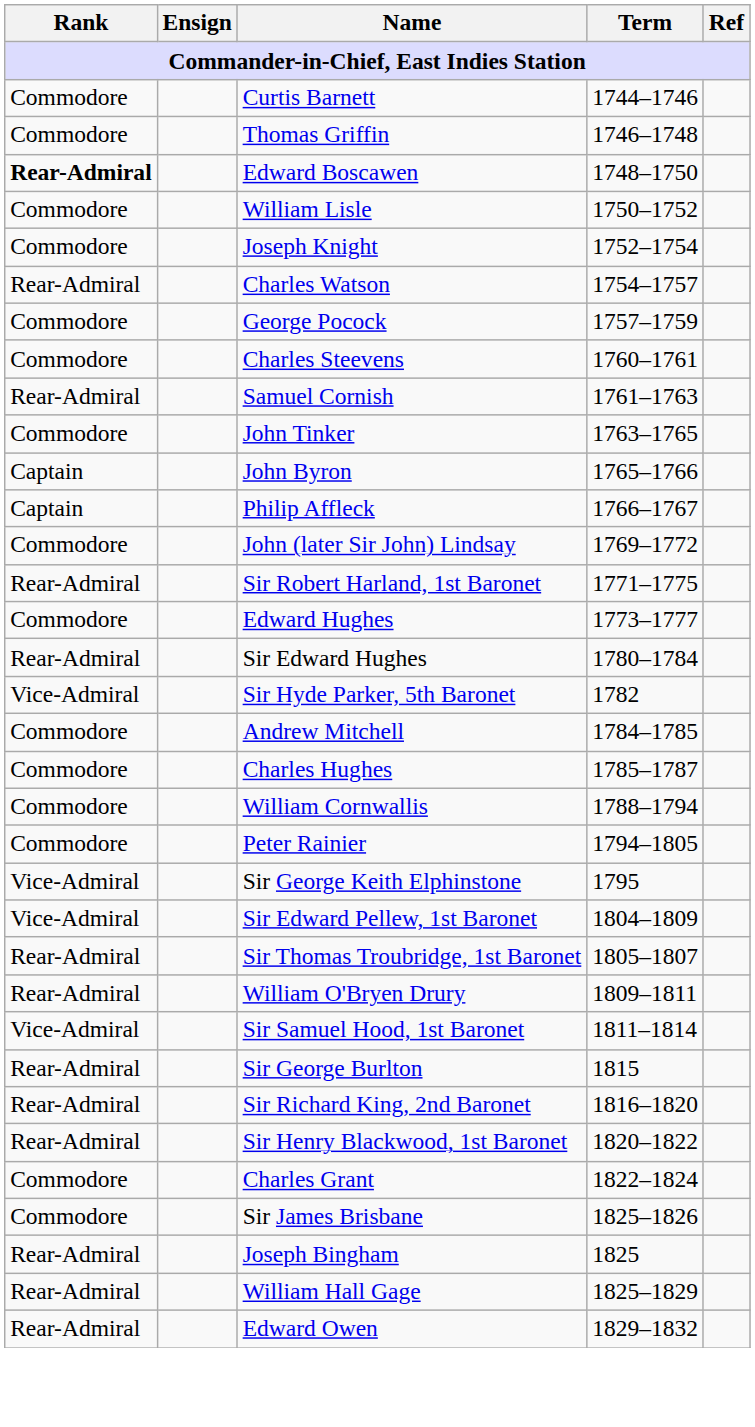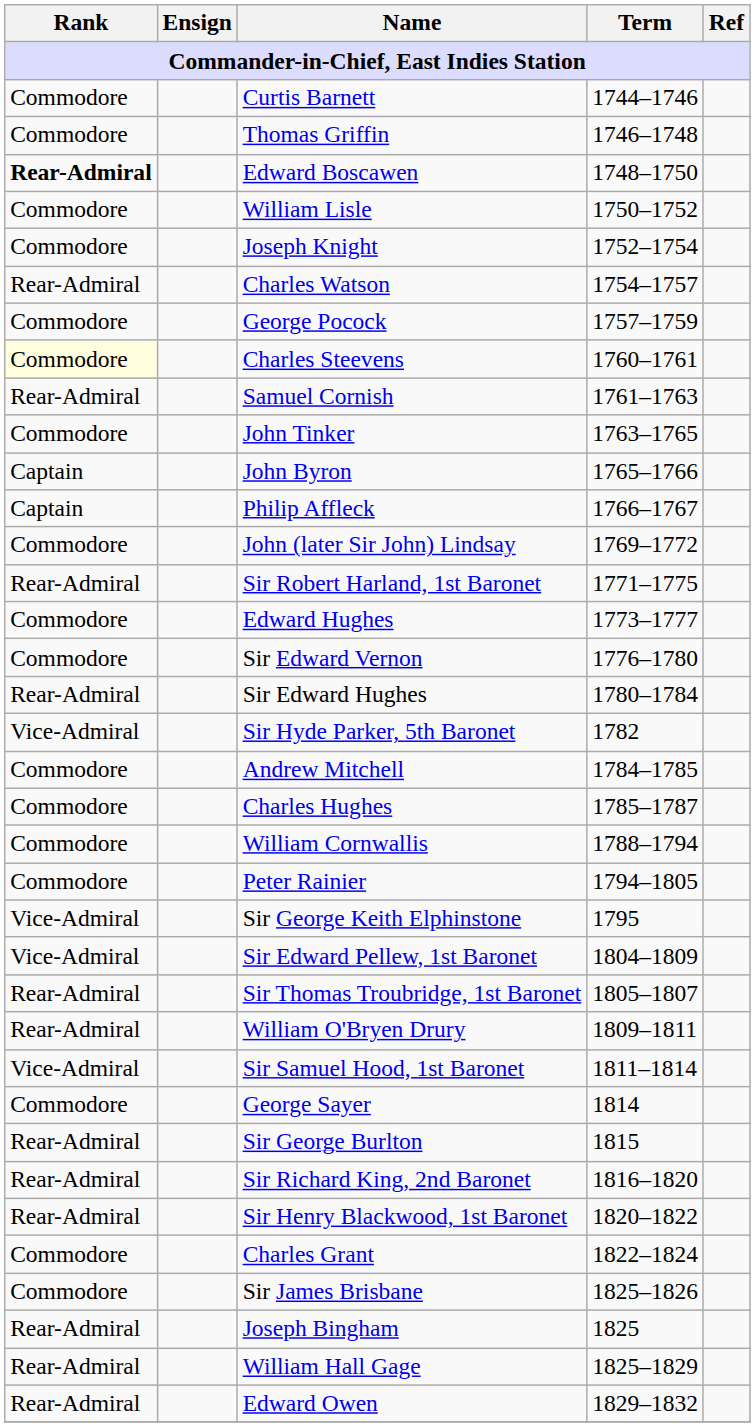 <table class="wikitable">
 <tr>
 <th>Rank</th>
 <th>Ensign</th>
 <th>Name</th>
 <th>Term</th>
 <th>Ref</th>
 </tr>
 <tr>
 <td colspan="5" align="center" style="background:#dcdcfe;"><strong>Commander-in-Chief, East Indies Station</strong></td>
 </tr>
 <tr>
 <td>Commodore</td>
 <td></td>
 <td><a href='#'>Curtis Barnett</a> </td>
 <td>1744–1746</td>
 <td></td>
 </tr>
 <tr>
 <td>Commodore</td>
 <td></td>
 <td><a href='#'>Thomas Griffin</a></td>
 <td>1746–1748</td>
 <td></td>
 </tr>
 <tr>
 <td><strong>Rear-Admiral</strong></td>
 <td></td>
 <td><a href='#'>Edward Boscawen</a></td>
 <td>1748–1750</td>
 <td></td>
 </tr>
 <tr>
 <td>Commodore</td>
 <td></td>
 <td><a href='#'>William Lisle</a></td>
 <td>1750–1752</td>
 <td></td>
 </tr>
 <tr>
 <td>Commodore</td>
 <td></td>
 <td><a href='#'>Joseph Knight</a></td>
 <td>1752–1754</td>
 <td></td>
 </tr>
 <tr>
 <td>Rear-Admiral</td>
 <td></td>
 <td><a href='#'>Charles Watson</a> </td>
 <td>1754–1757</td>
 <td></td>
 </tr>
 <tr>
 <td>Commodore</td>
 <td></td>
 <td><a href='#'>George Pocock</a></td>
 <td>1757–1759</td>
 <td></td>
 </tr>
 <tr>
-<td>Commodore</td>
+<td style="background: lightyellow;">Commodore</td>
 <td></td>
 <td><a href='#'>Charles Steevens</a> </td>
 <td>1760–1761</td>
 <td></td>
 </tr>
 <tr>
 <td>Rear-Admiral</td>
 <td></td>
 <td><a href='#'>Samuel Cornish</a></td>
 <td>1761–1763</td>
 <td></td>
 </tr>
 <tr>
 <td>Commodore</td>
 <td></td>
 <td><a href='#'>John Tinker</a></td>
 <td>1763–1765</td>
 <td></td>
 </tr>
 <tr>
 <td>Captain</td>
 <td></td>
 <td><a href='#'>John Byron</a></td>
 <td>1765–1766</td>
 <td></td>
 </tr>
 <tr>
 <td>Captain</td>
 <td></td>
 <td><a href='#'>Philip Affleck</a></td>
 <td>1766–1767</td>
 <td></td>
 </tr>
 <tr>
 <td>Commodore</td>
 <td></td>
 <td><a href='#'>John (later Sir John) Lindsay</a></td>
 <td>1769–1772</td>
 <td></td>
 </tr>
 <tr>
 <td>Rear-Admiral</td>
 <td></td>
 <td><a href='#'>Sir Robert Harland, 1st Baronet</a></td>
 <td>1771–1775</td>
 <td></td>
 </tr>
 <tr>
 <td>Commodore</td>
 <td></td>
 <td><a href='#'>Edward Hughes</a></td>
 <td>1773–1777</td>
+<td></td>
+</tr>
+<tr>
+<td>Commodore</td>
+<td></td>
+<td>Sir <a href='#'>Edward Vernon</a></td>
+<td>1776–1780</td>
 <td></td>
 </tr>
 <tr>
 <td>Rear-Admiral</td>
 <td></td>
 <td>Sir Edward Hughes</td>
 <td>1780–1784</td>
 <td></td>
 </tr>
 <tr>
 <td>Vice-Admiral</td>
 <td></td>
 <td><a href='#'>Sir Hyde Parker, 5th Baronet</a> </td>
 <td>1782</td>
 <td></td>
 </tr>
 <tr>
 <td>Commodore</td>
 <td></td>
 <td><a href='#'>Andrew Mitchell</a></td>
 <td>1784–1785</td>
 <td></td>
 </tr>
 <tr>
 <td>Commodore</td>
 <td></td>
 <td><a href='#'>Charles Hughes</a></td>
 <td>1785–1787</td>
 <td></td>
 </tr>
 <tr>
 <td>Commodore</td>
 <td></td>
 <td><a href='#'>William Cornwallis</a></td>
 <td>1788–1794</td>
 <td></td>
 </tr>
 <tr>
 <td>Commodore</td>
 <td></td>
 <td><a href='#'>Peter Rainier</a></td>
 <td>1794–1805</td>
 <td></td>
 </tr>
 <tr>
 <td>Vice-Admiral</td>
 <td></td>
 <td>Sir <a href='#'>George Keith Elphinstone</a></td>
 <td>1795</td>
 <td></td>
 </tr>
 <tr>
 <td>Vice-Admiral</td>
 <td></td>
 <td><a href='#'>Sir Edward Pellew, 1st Baronet</a></td>
 <td>1804–1809</td>
 <td></td>
 </tr>
 <tr>
 <td>Rear-Admiral</td>
 <td></td>
 <td><a href='#'>Sir Thomas Troubridge, 1st Baronet</a> </td>
 <td>1805–1807</td>
 <td></td>
 </tr>
 <tr>
 <td>Rear-Admiral</td>
 <td></td>
 <td><a href='#'>William O'Bryen Drury</a> </td>
 <td>1809–1811</td>
 <td></td>
 </tr>
 <tr>
 <td>Vice-Admiral</td>
 <td></td>
 <td><a href='#'>Sir Samuel Hood, 1st Baronet</a> </td>
 <td>1811–1814</td>
 <td></td>
 </tr>
 <tr>
+<td>Commodore</td>
+<td></td>
+<td><a href='#'>George Sayer</a></td>
+<td>1814</td>
+<td></td>
+</tr>
+<tr>
 <td>Rear-Admiral</td>
 <td></td>
 <td><a href='#'>Sir George Burlton</a> </td>
 <td>1815</td>
 <td></td>
 </tr>
 <tr>
 <td>Rear-Admiral</td>
 <td></td>
 <td><a href='#'>Sir Richard King, 2nd Baronet</a></td>
 <td>1816–1820</td>
 <td></td>
 </tr>
 <tr>
 <td>Rear-Admiral</td>
 <td></td>
 <td><a href='#'>Sir Henry Blackwood, 1st Baronet</a></td>
 <td>1820–1822</td>
 <td></td>
 </tr>
 <tr>
 <td>Commodore</td>
 <td></td>
 <td><a href='#'>Charles Grant</a> </td>
 <td>1822–1824</td>
 <td></td>
 </tr>
 <tr>
 <td>Commodore</td>
 <td></td>
 <td>Sir <a href='#'>James Brisbane</a> </td>
 <td>1825–1826</td>
 <td></td>
 </tr>
 <tr>
 <td>Rear-Admiral</td>
 <td></td>
 <td><a href='#'>Joseph Bingham</a> </td>
 <td>1825</td>
 <td></td>
 </tr>
 <tr>
 <td>Rear-Admiral</td>
 <td></td>
 <td><a href='#'>William Hall Gage</a></td>
 <td>1825–1829</td>
 <td></td>
 </tr>
 <tr>
 <td>Rear-Admiral</td>
 <td></td>
 <td><a href='#'>Edward Owen</a></td>
 <td>1829–1832</td>
 <td></td>
 </tr>
 <tr>
 </tr>
 </table>
